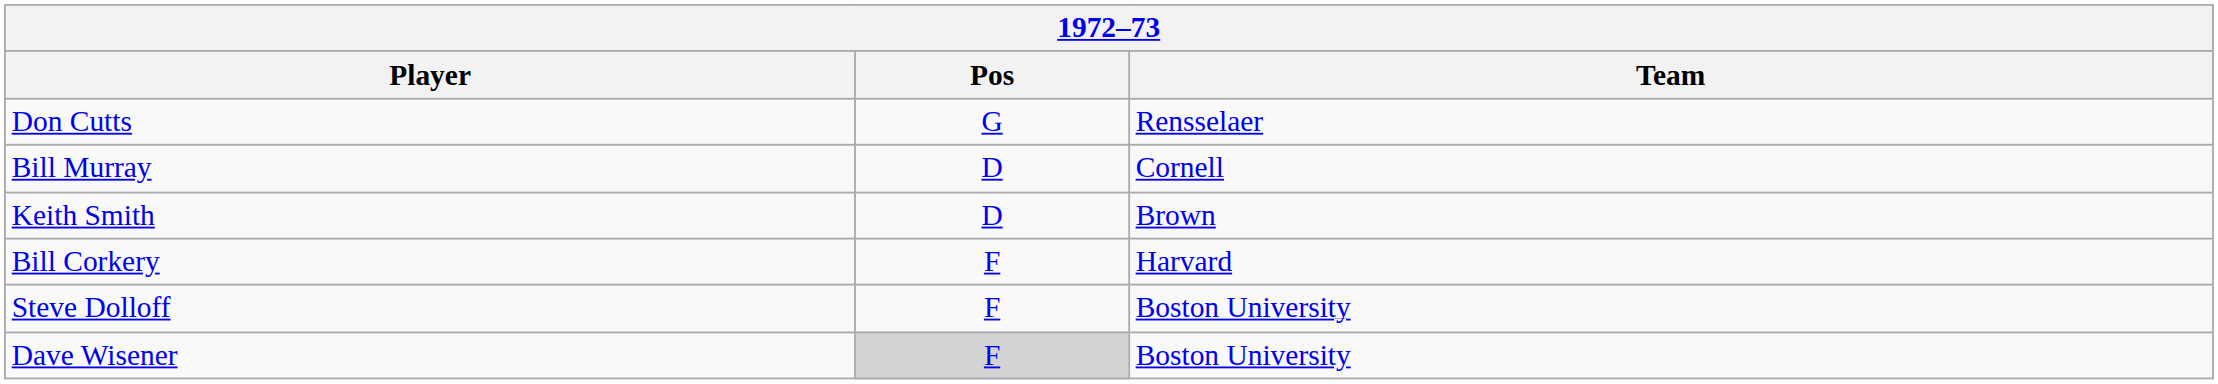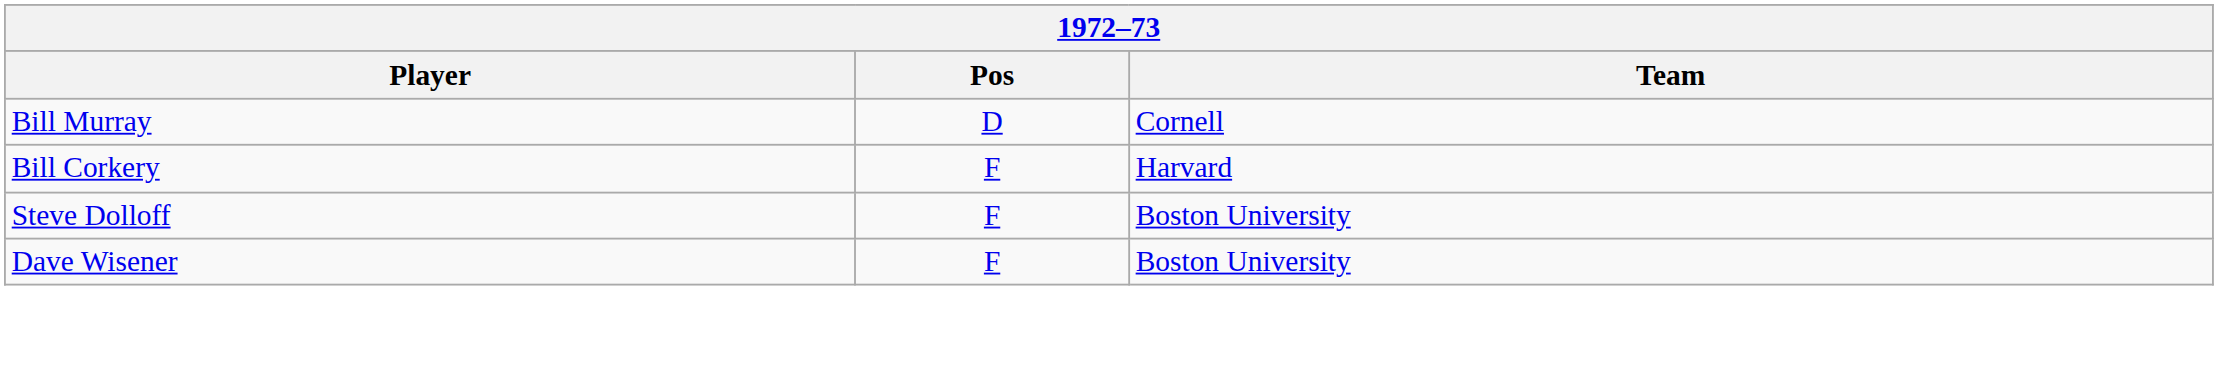 <table class="wikitable" width=95%>
 <tr>
 <th colspan=3><a href='#'>1972–73</a></th>
 </tr>
 <tr>
 <th>Player</th>
 <th>Pos</th>
 <th>Team</th>
 </tr>
 <tr>
-<td><a href='#'>Don Cutts</a></td>
-<td align=center><a href='#'>G</a></td>
-<td><a href='#'>Rensselaer</a></td>
-</tr>
-<tr>
 <td><a href='#'>Bill Murray</a></td>
 <td align=center><a href='#'>D</a></td>
 <td><a href='#'>Cornell</a></td>
-</tr>
-<tr>
-<td><a href='#'>Keith Smith</a></td>
-<td align=center><a href='#'>D</a></td>
-<td><a href='#'>Brown</a></td>
 </tr>
 <tr>
 <td><a href='#'>Bill Corkery</a></td>
 <td align=center><a href='#'>F</a></td>
 <td><a href='#'>Harvard</a></td>
 </tr>
 <tr>
 <td><a href='#'>Steve Dolloff</a></td>
 <td align=center><a href='#'>F</a></td>
 <td><a href='#'>Boston University</a></td>
 </tr>
 <tr>
 <td><a href='#'>Dave Wisener</a></td>
-<td align=center style="background: lightgrey;"><a href='#'>F</a></td>
+<td align=center><a href='#'>F</a></td>
 <td><a href='#'>Boston University</a></td>
 </tr>
 </table>
